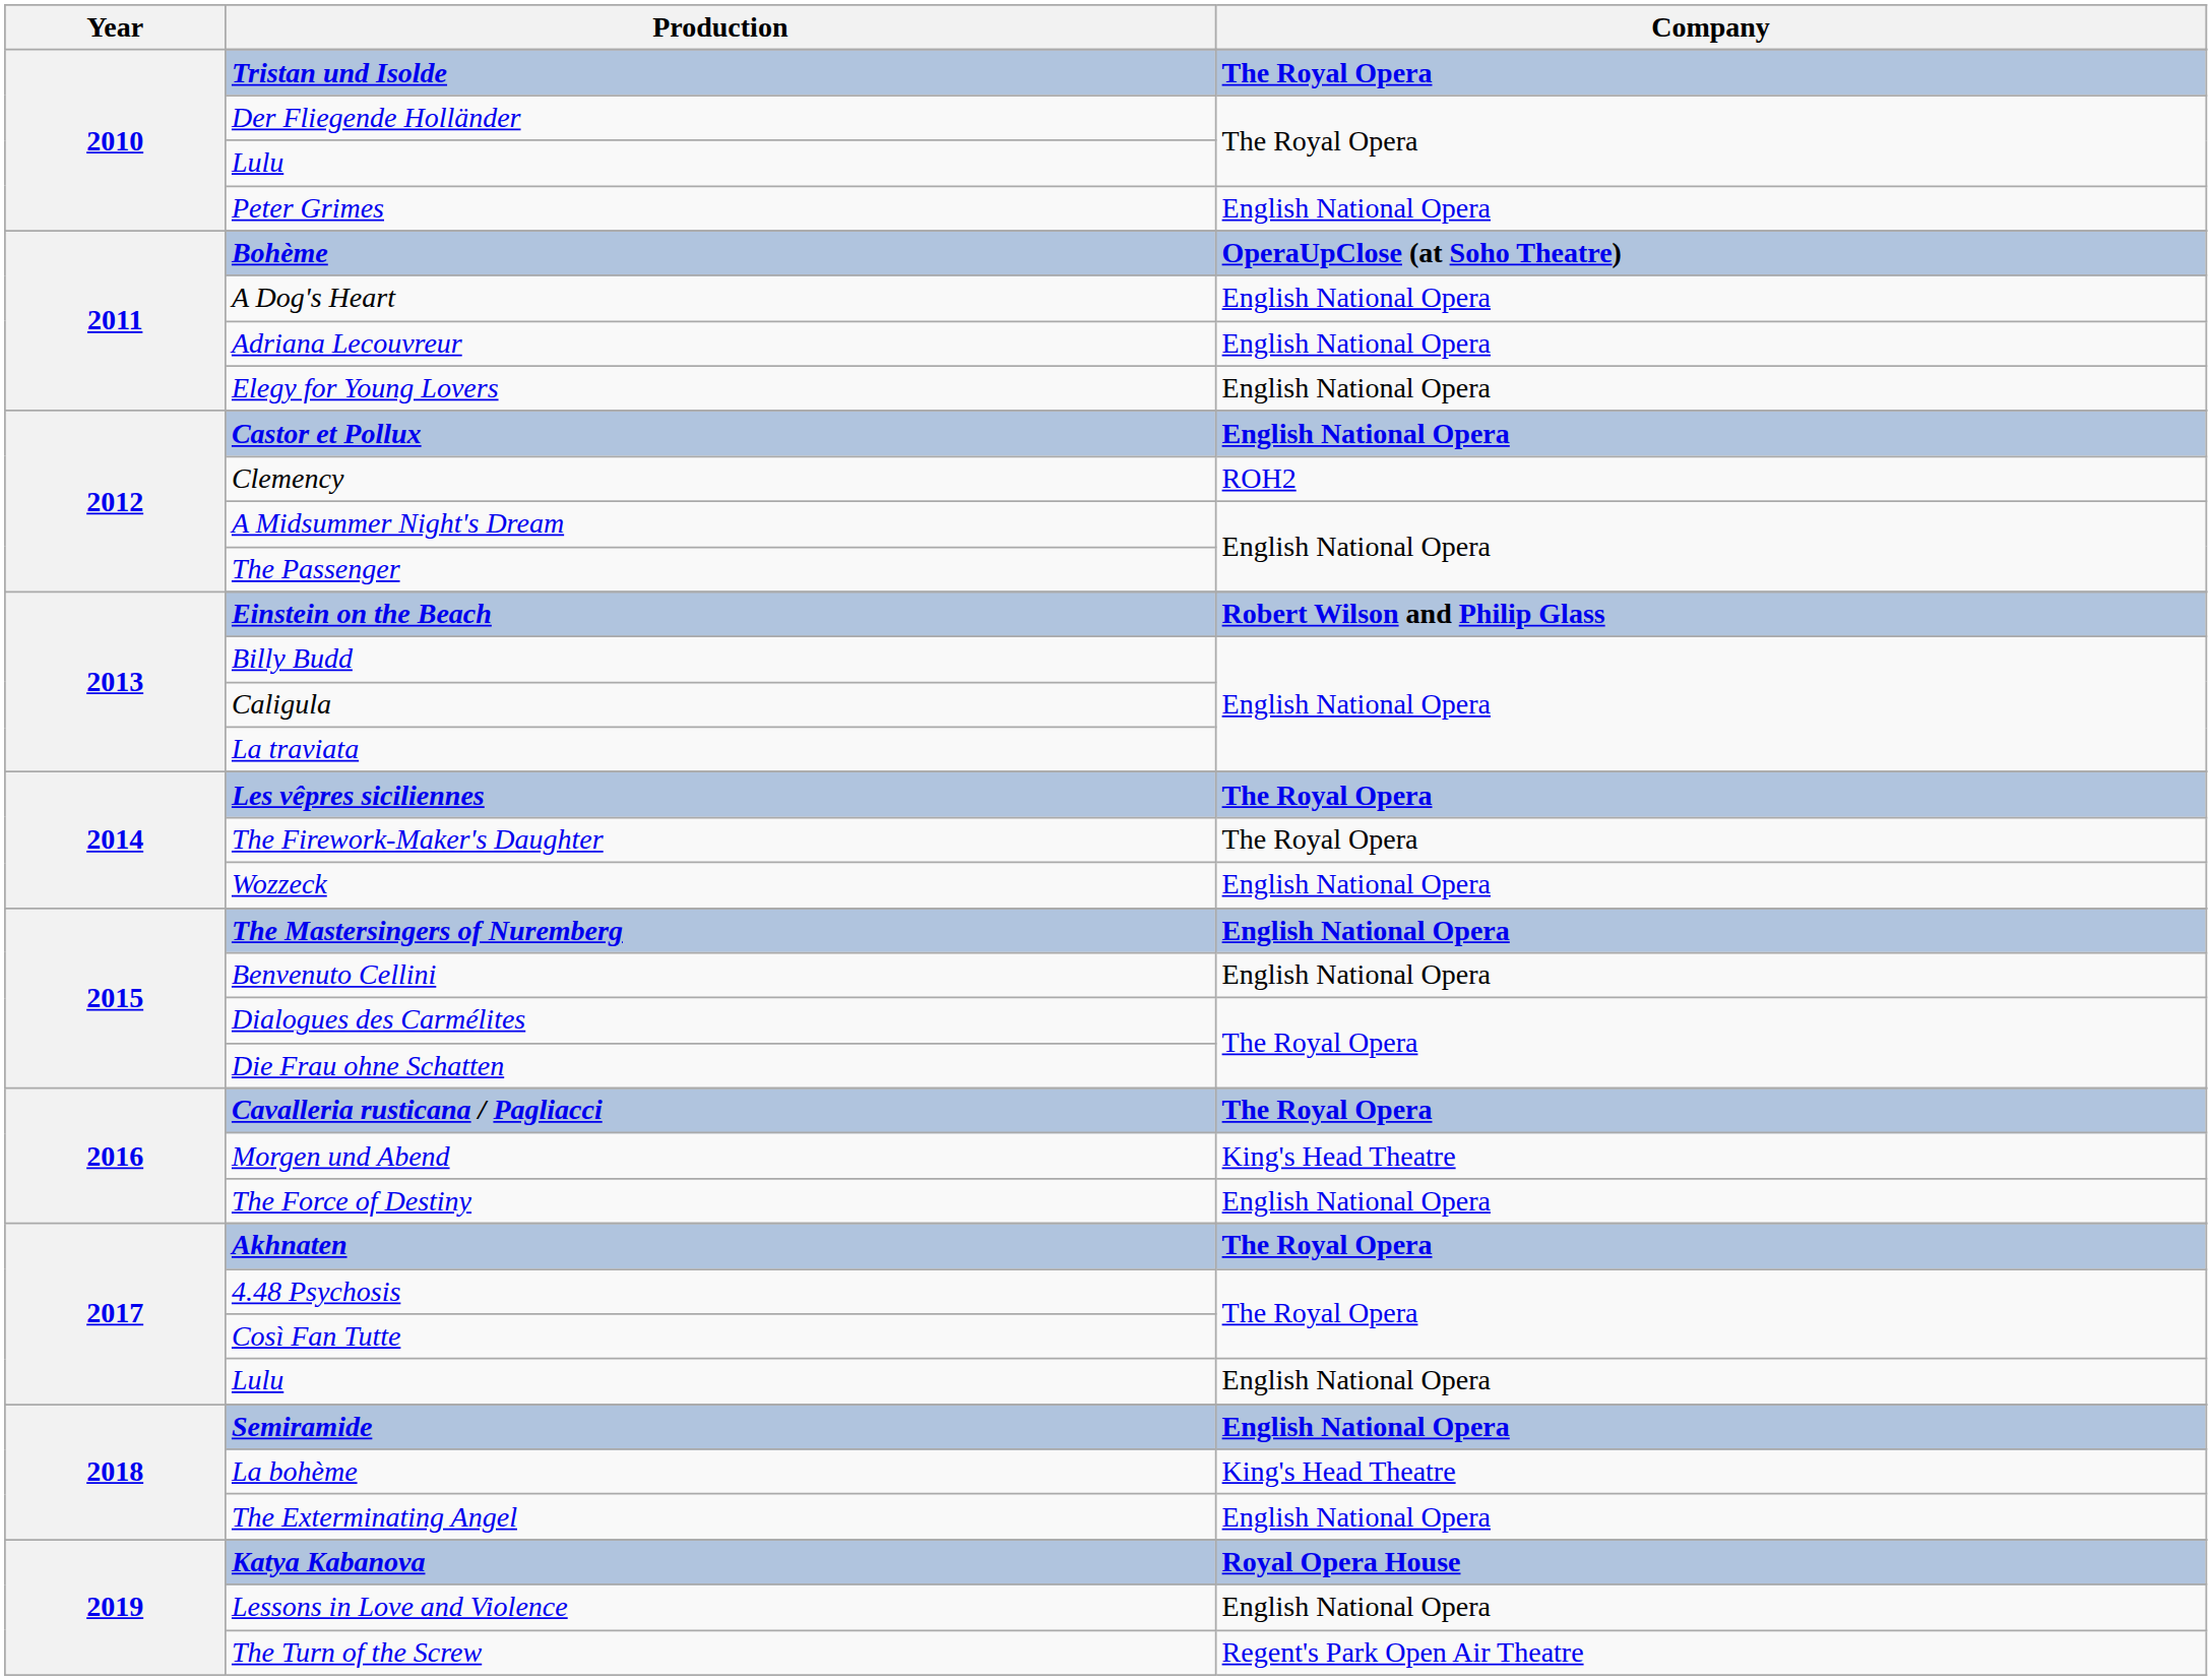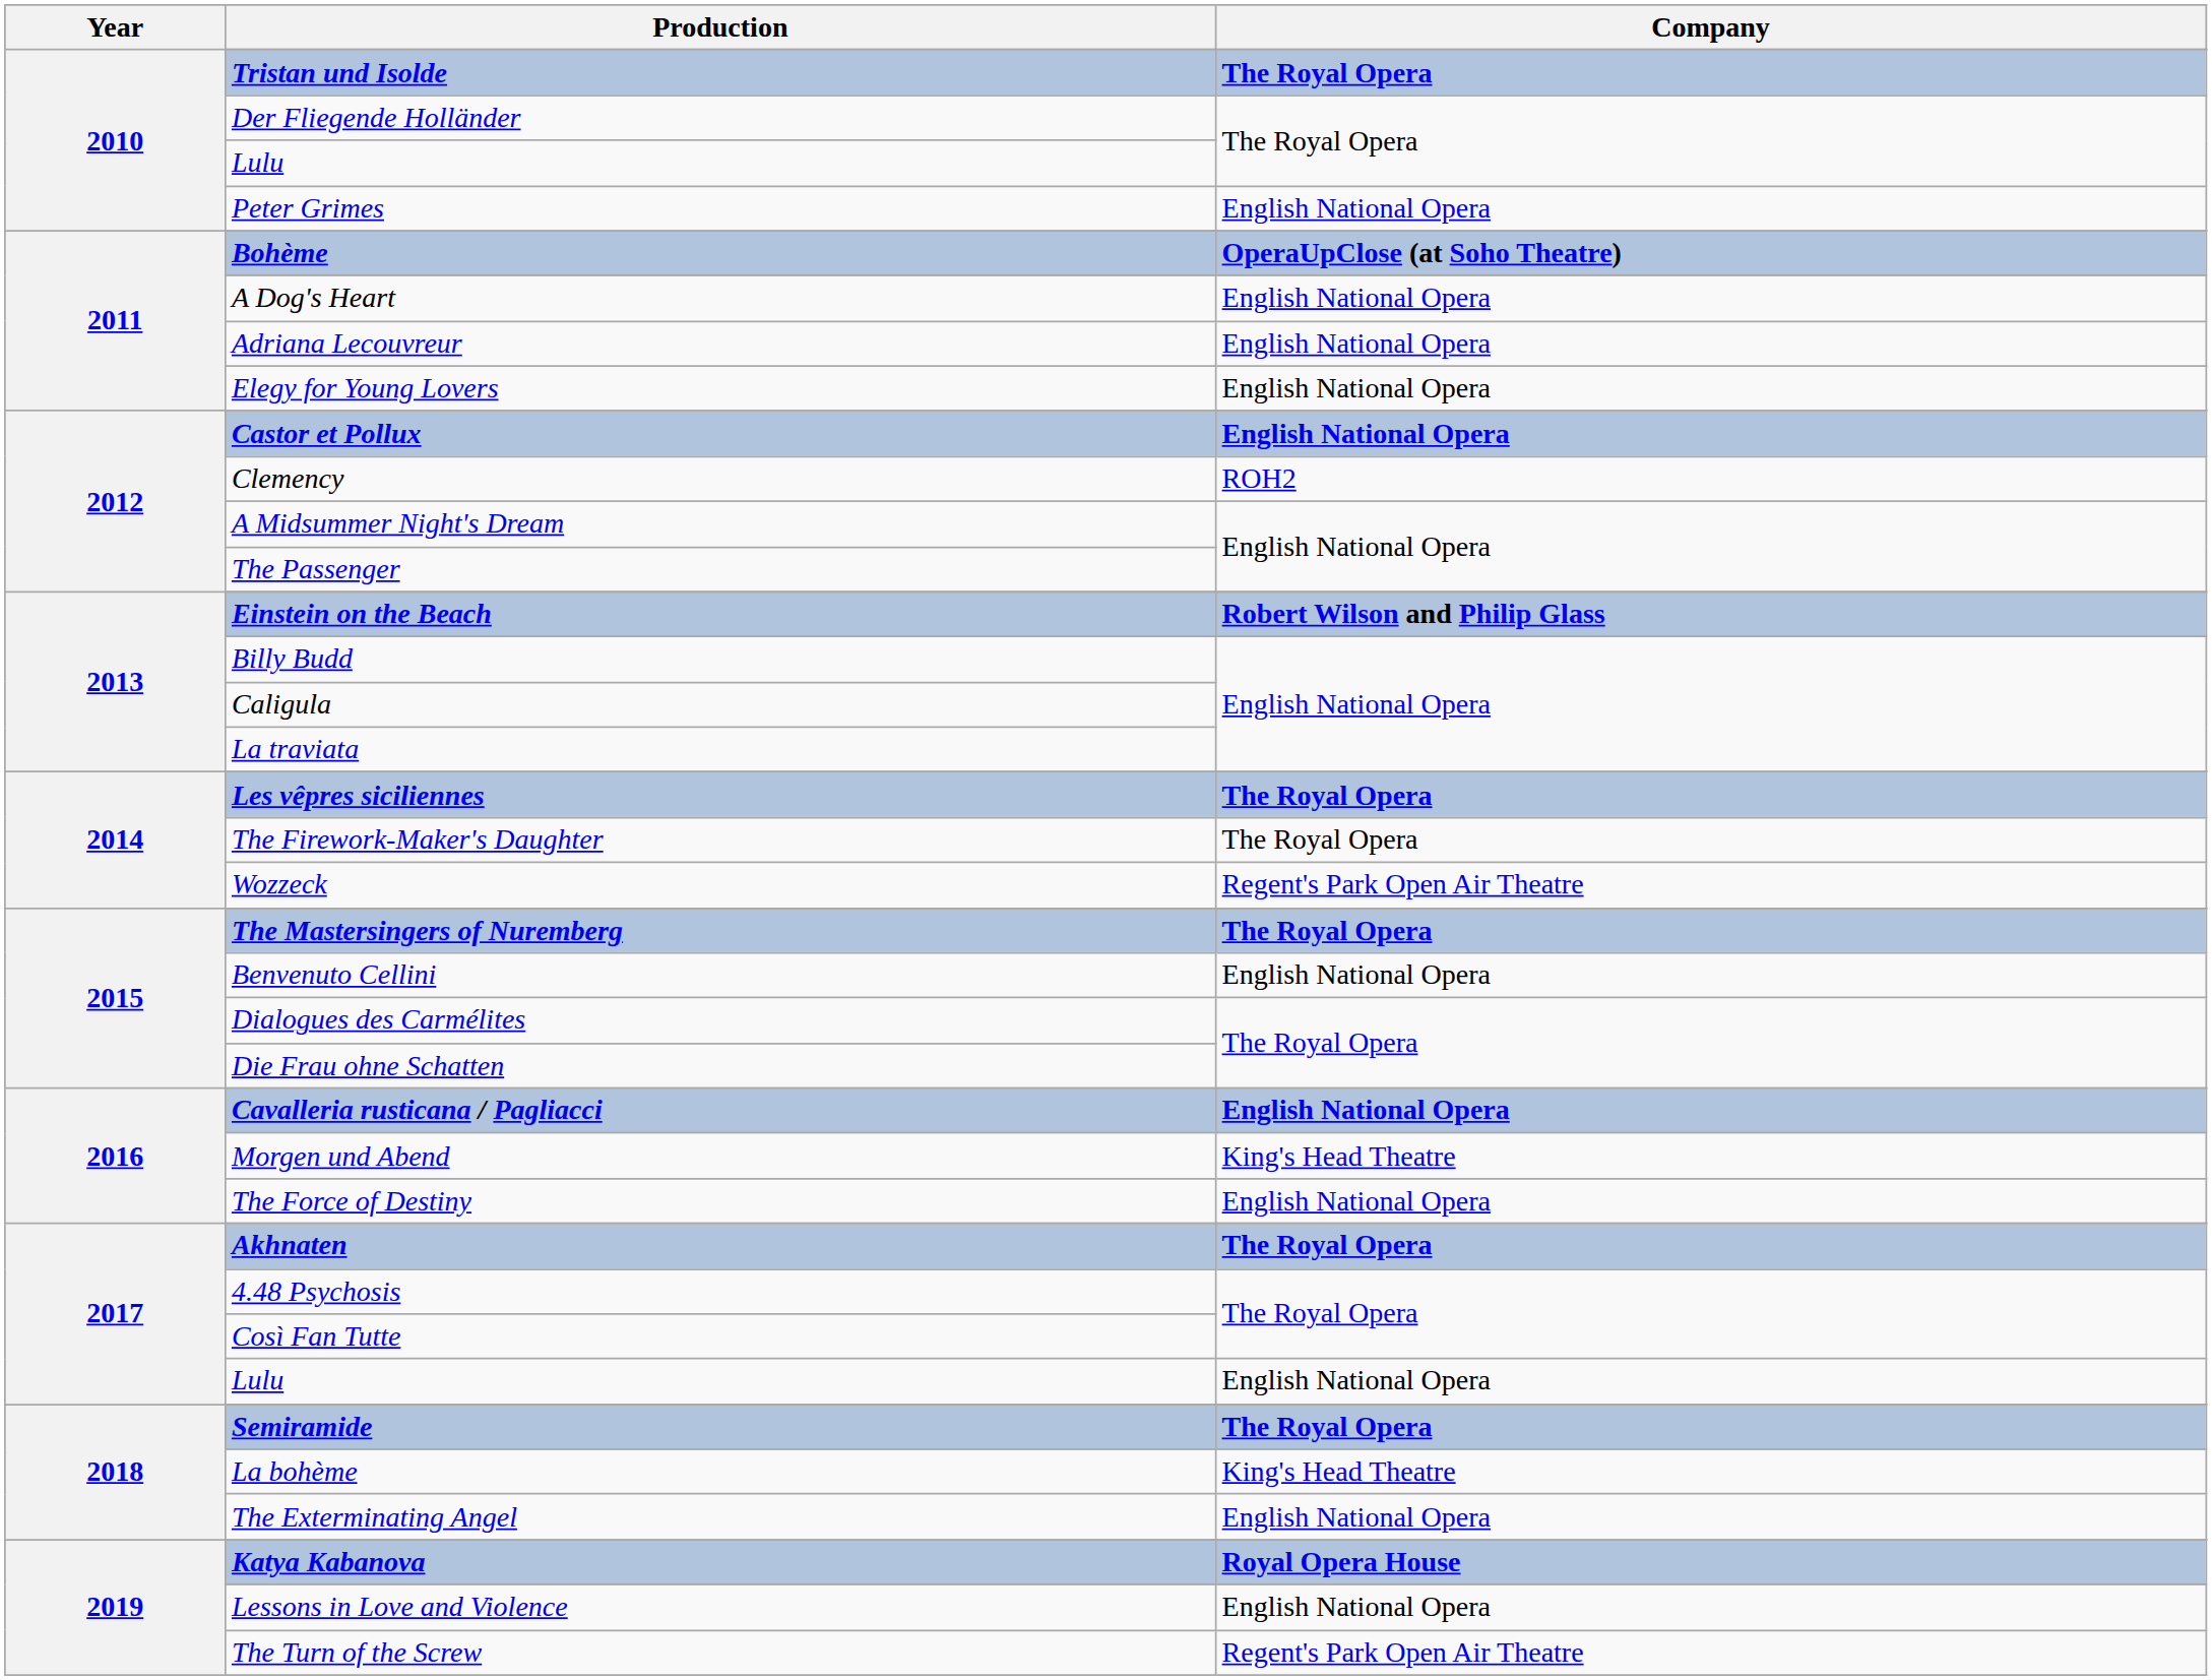 <table class="wikitable" style="width:98%;">
 <tr style="background:#bebebe;">
 <th style="width:10%;">Year</th>
 <th style="width:45%;">Production</th>
 <th style="width:45%;">Company</th>
 </tr>
 <tr>
 <th rowspan="5" align="center"><a href='#'>2010</a></th>
 </tr>
 <tr style="background:#B0C4DE">
 <td><strong><em><a href='#'>Tristan und Isolde</a></em></strong></td>
 <td><strong><a href='#'>The Royal Opera</a></strong></td>
 </tr>
 <tr>
 <td><em><a href='#'>Der Fliegende Holländer</a></em></td>
 <td rowspan="2">The Royal Opera</td>
 </tr>
 <tr>
 <td><em><a href='#'>Lulu</a></em></td>
 </tr>
 <tr>
 <td><em><a href='#'>Peter Grimes</a></em></td>
 <td><a href='#'>English National Opera</a></td>
 </tr>
 <tr>
 <th rowspan="5" align="center"><a href='#'>2011</a></th>
 </tr>
 <tr style="background:#B0C4DE">
 <td><strong><em><a href='#'>Bohème</a></em></strong></td>
 <td><strong><a href='#'>OperaUpClose</a> (at <a href='#'>Soho Theatre</a>)</strong></td>
 </tr>
 <tr>
 <td><em>A Dog's Heart</em></td>
 <td><a href='#'>English National Opera</a></td>
 </tr>
 <tr>
 <td><em><a href='#'>Adriana Lecouvreur</a></em></td>
 <td><a href='#'>English National Opera</a></td>
 </tr>
 <tr>
 <td><em><a href='#'>Elegy for Young Lovers</a></em></td>
 <td>English National Opera</td>
 </tr>
 <tr>
 <th rowspan="5" align="center"><a href='#'>2012</a></th>
 </tr>
 <tr style="background:#B0C4DE">
 <td><strong><em><a href='#'>Castor et Pollux</a></em></strong></td>
 <td><strong><a href='#'>English National Opera</a></strong></td>
 </tr>
 <tr>
 <td><em>Clemency</em></td>
 <td><a href='#'>ROH2</a></td>
 </tr>
 <tr>
 <td><em><a href='#'>A Midsummer Night's Dream</a></em></td>
 <td rowspan="2">English National Opera</td>
 </tr>
 <tr>
 <td><em><a href='#'>The Passenger</a></em></td>
 </tr>
 <tr>
 <th rowspan="5" align="center"><a href='#'>2013</a></th>
 </tr>
 <tr style="background:#B0C4DE">
 <td><strong><em><a href='#'>Einstein on the Beach</a></em></strong></td>
 <td><strong><a href='#'>Robert Wilson</a> and <a href='#'>Philip Glass</a></strong></td>
 </tr>
 <tr>
 <td><em><a href='#'>Billy Budd</a></em></td>
 <td rowspan="3"><a href='#'>English National Opera</a></td>
 </tr>
 <tr>
 <td><em>Caligula</em></td>
 </tr>
 <tr>
 <td><em><a href='#'>La traviata</a></em></td>
 </tr>
 <tr>
 <th rowspan="4" align="center"><a href='#'>2014</a></th>
 </tr>
 <tr style="background:#B0C4DE">
 <td><strong><em><a href='#'>Les vêpres siciliennes</a></em></strong></td>
 <td><strong><a href='#'>The Royal Opera</a></strong></td>
 </tr>
 <tr>
 <td><em><a href='#'>The Firework-Maker's Daughter</a></em></td>
 <td>The Royal Opera</td>
 </tr>
 <tr>
 <td><em><a href='#'>Wozzeck</a></em></td>
-<td><a href='#'>English National Opera</a></td>
+<td><a href='#'>Regent's Park Open Air Theatre</a></td>
 </tr>
 <tr>
 <th rowspan="5" align="center"><a href='#'>2015</a></th>
 </tr>
 <tr style="background:#B0C4DE">
 <td><strong><em><a href='#'>The Mastersingers of Nuremberg</a></em></strong></td>
-<td><strong><a href='#'>English National Opera</a></strong></td>
+<td><strong><a href='#'>The Royal Opera</a></strong></td>
 </tr>
 <tr>
 <td><em><a href='#'>Benvenuto Cellini</a></em></td>
 <td>English National Opera</td>
 </tr>
 <tr>
 <td><em><a href='#'>Dialogues des Carmélites</a></em></td>
 <td rowspan="2"><a href='#'>The Royal Opera</a></td>
 </tr>
 <tr>
 <td><em><a href='#'>Die Frau ohne Schatten</a></em></td>
 </tr>
 <tr>
 <th rowspan="4" align="center"><a href='#'>2016</a></th>
 </tr>
 <tr style="background:#B0C4DE">
 <td><strong><em><a href='#'>Cavalleria rusticana</a><em> / </em><a href='#'>Pagliacci</a></em></strong></td>
-<td><strong><a href='#'>The Royal Opera</a></strong></td>
+<td><strong><a href='#'>English National Opera</a></strong></td>
 </tr>
 <tr>
 <td><em><a href='#'>Morgen und Abend</a></em></td>
 <td><a href='#'>King's Head Theatre</a></td>
 </tr>
 <tr>
 <td><em><a href='#'>The Force of Destiny</a></em></td>
 <td><a href='#'>English National Opera</a></td>
 </tr>
 <tr>
 <th rowspan="5" align="center"><a href='#'>2017</a></th>
 </tr>
 <tr style="background:#B0C4DE">
 <td><strong><em><a href='#'>Akhnaten</a></em></strong></td>
 <td><strong><a href='#'>The Royal Opera</a></strong></td>
 </tr>
 <tr>
 <td><em><a href='#'>4.48 Psychosis</a></em></td>
 <td rowspan="2"><a href='#'>The Royal Opera</a></td>
 </tr>
 <tr>
 <td><em><a href='#'>Così Fan Tutte</a></em></td>
 </tr>
 <tr>
 <td><em><a href='#'>Lulu</a></em></td>
 <td>English National Opera</td>
 </tr>
 <tr>
 <th rowspan="4"><a href='#'>2018</a></th>
 </tr>
 <tr style="background:#B0C4DE">
 <td><strong><em><a href='#'>Semiramide</a></em></strong></td>
-<td><strong><a href='#'>English National Opera</a></strong></td>
+<td><strong><a href='#'>The Royal Opera</a></strong></td>
 </tr>
 <tr>
 <td><em><a href='#'>La bohème</a></em></td>
 <td><a href='#'>King's Head Theatre</a></td>
 </tr>
 <tr>
 <td><a href='#'><em>The Exterminating Angel</em></a></td>
 <td><a href='#'>English National Opera</a></td>
 </tr>
 <tr>
 <th rowspan=4><a href='#'>2019</a></th>
 </tr>
 <tr style="background:#B0C4DE">
 <td><strong><em><a href='#'>Katya Kabanova</a></em></strong></td>
 <td><strong><a href='#'>Royal Opera House</a></strong></td>
 </tr>
 <tr>
 <td><em><a href='#'>Lessons in Love and Violence</a></em></td>
 <td>English National Opera</td>
 </tr>
 <tr>
 <td><em><a href='#'>The Turn of the Screw</a></em></td>
 <td><a href='#'>Regent's Park Open Air Theatre</a></td>
 </tr>
 </table>
